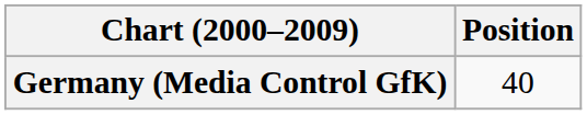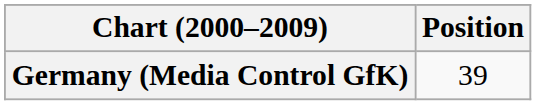 <table class="wikitable plainrowheaders" style="text-align:center">
 <tr>
 <th>Chart (2000–2009)</th>
 <th>Position</th>
 </tr>
 <tr>
 <th scope="row">Germany (Media Control GfK)</th>
-<td>40</td>
+<td>39</td>
 </tr>
 </table>
